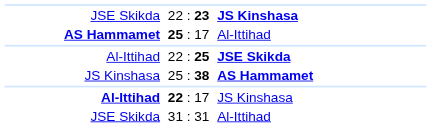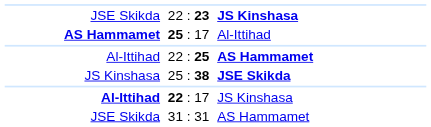 <table style="text-align:center" width=500>
 <tr>
 <th width=30%></th>
 <th width=10%></th>
 <th width=30%></th>
 <th width=10%></th>
 </tr>
 <tr align="left" bgcolor=#D0E7FF>
 <td colspan=4></td>
 </tr>
 <tr>
 <td align="right"><a href='#'>JSE Skikda</a> </td>
 <td>22 : <strong>23</strong></td>
 <td align=left> <strong><a href='#'>JS Kinshasa</a></strong></td>
 </tr>
 <tr>
 <td align="right"><strong><a href='#'>AS Hammamet</a></strong> </td>
 <td><strong>25</strong> : 17</td>
 <td align=left> <a href='#'>Al-Ittihad</a></td>
 </tr>
 <tr align="left" bgcolor=#D0E7FF>
 <td colspan=4></td>
 </tr>
 <tr>
 <td align="right"><a href='#'>Al-Ittihad</a> </td>
 <td>22 : <strong>25</strong></td>
-<td align=left> <strong><a href='#'>JSE Skikda</a></strong></td>
+<td align=left> <strong><a href='#'>AS Hammamet</a></strong></td>
 </tr>
 <tr>
 <td align="right"><a href='#'>JS Kinshasa</a> </td>
 <td>25 : <strong>38</strong></td>
-<td align=left> <strong><a href='#'>AS Hammamet</a></strong></td>
+<td align=left> <strong><a href='#'>JSE Skikda</a></strong></td>
 </tr>
 <tr align="left" bgcolor=#D0E7FF>
 <td colspan=4></td>
 </tr>
 <tr>
 <td align="right"><strong><a href='#'>Al-Ittihad</a></strong> </td>
 <td><strong>22</strong> : 17</td>
 <td align=left> <a href='#'>JS Kinshasa</a></td>
 </tr>
 <tr>
 <td align="right"><a href='#'>JSE Skikda</a> </td>
 <td>31 : 31</td>
-<td align=left> <a href='#'>Al-Ittihad</a></td>
+<td align=left> <a href='#'>AS Hammamet</a></td>
 </tr>
 </table>
